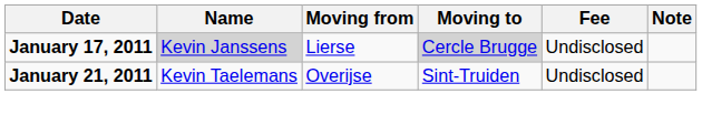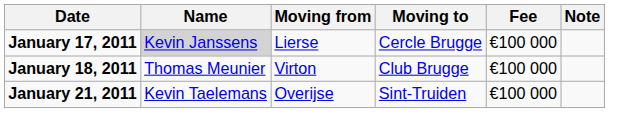 <table class="wikitable sortable">
 <tr>
 <th>Date</th>
 <th>Name</th>
 <th>Moving from</th>
 <th>Moving to</th>
 <th>Fee</th>
 <th>Note</th>
 </tr>
 <tr>
 <td><strong>January 17, 2011</strong></td>
 <td style="background: lightgrey;"> <a href='#'>Kevin Janssens</a></td>
 <td> <a href='#'>Lierse</a></td>
-<td style="background: lightgrey;"> <a href='#'>Cercle Brugge</a></td>
-<td>Undisclosed </td>
+<td> <a href='#'>Cercle Brugge</a></td>
+<td>€100 000 </td>
 <td align=center></td>
+</tr>
+<tr>
+<td><strong>January 18, 2011</strong></td>
+<td> <a href='#'>Thomas Meunier</a></td>
+<td> <a href='#'>Virton</a></td>
+<td> <a href='#'>Club Brugge</a></td>
+<td>€100 000 </td>
+<td></td>
 </tr>
 <tr>
 <td><strong>January 21, 2011</strong></td>
 <td> <a href='#'>Kevin Taelemans</a></td>
 <td> <a href='#'>Overijse</a></td>
 <td> <a href='#'>Sint-Truiden</a></td>
-<td>Undisclosed </td>
+<td>€100 000 </td>
 <td></td>
 </tr>
 </table>
